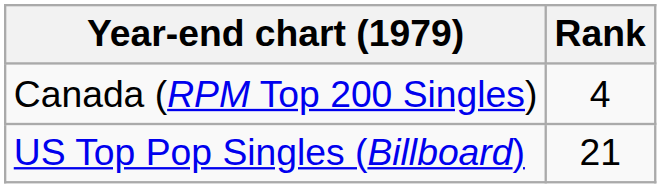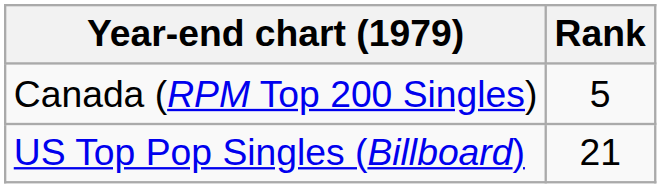 <table class="wikitable">
 <tr>
 <th>Year-end chart (1979)</th>
 <th>Rank</th>
 </tr>
 <tr>
 <td>Canada (<a href='#'><em>RPM</em> Top 200 Singles</a>)</td>
-<td align="center">4</td>
+<td align="center">5</td>
 </tr>
 <tr>
 <td><a href='#'>US Top Pop Singles (<em>Billboard</em>)</a></td>
 <td align="center">21</td>
 </tr>
 </table>
